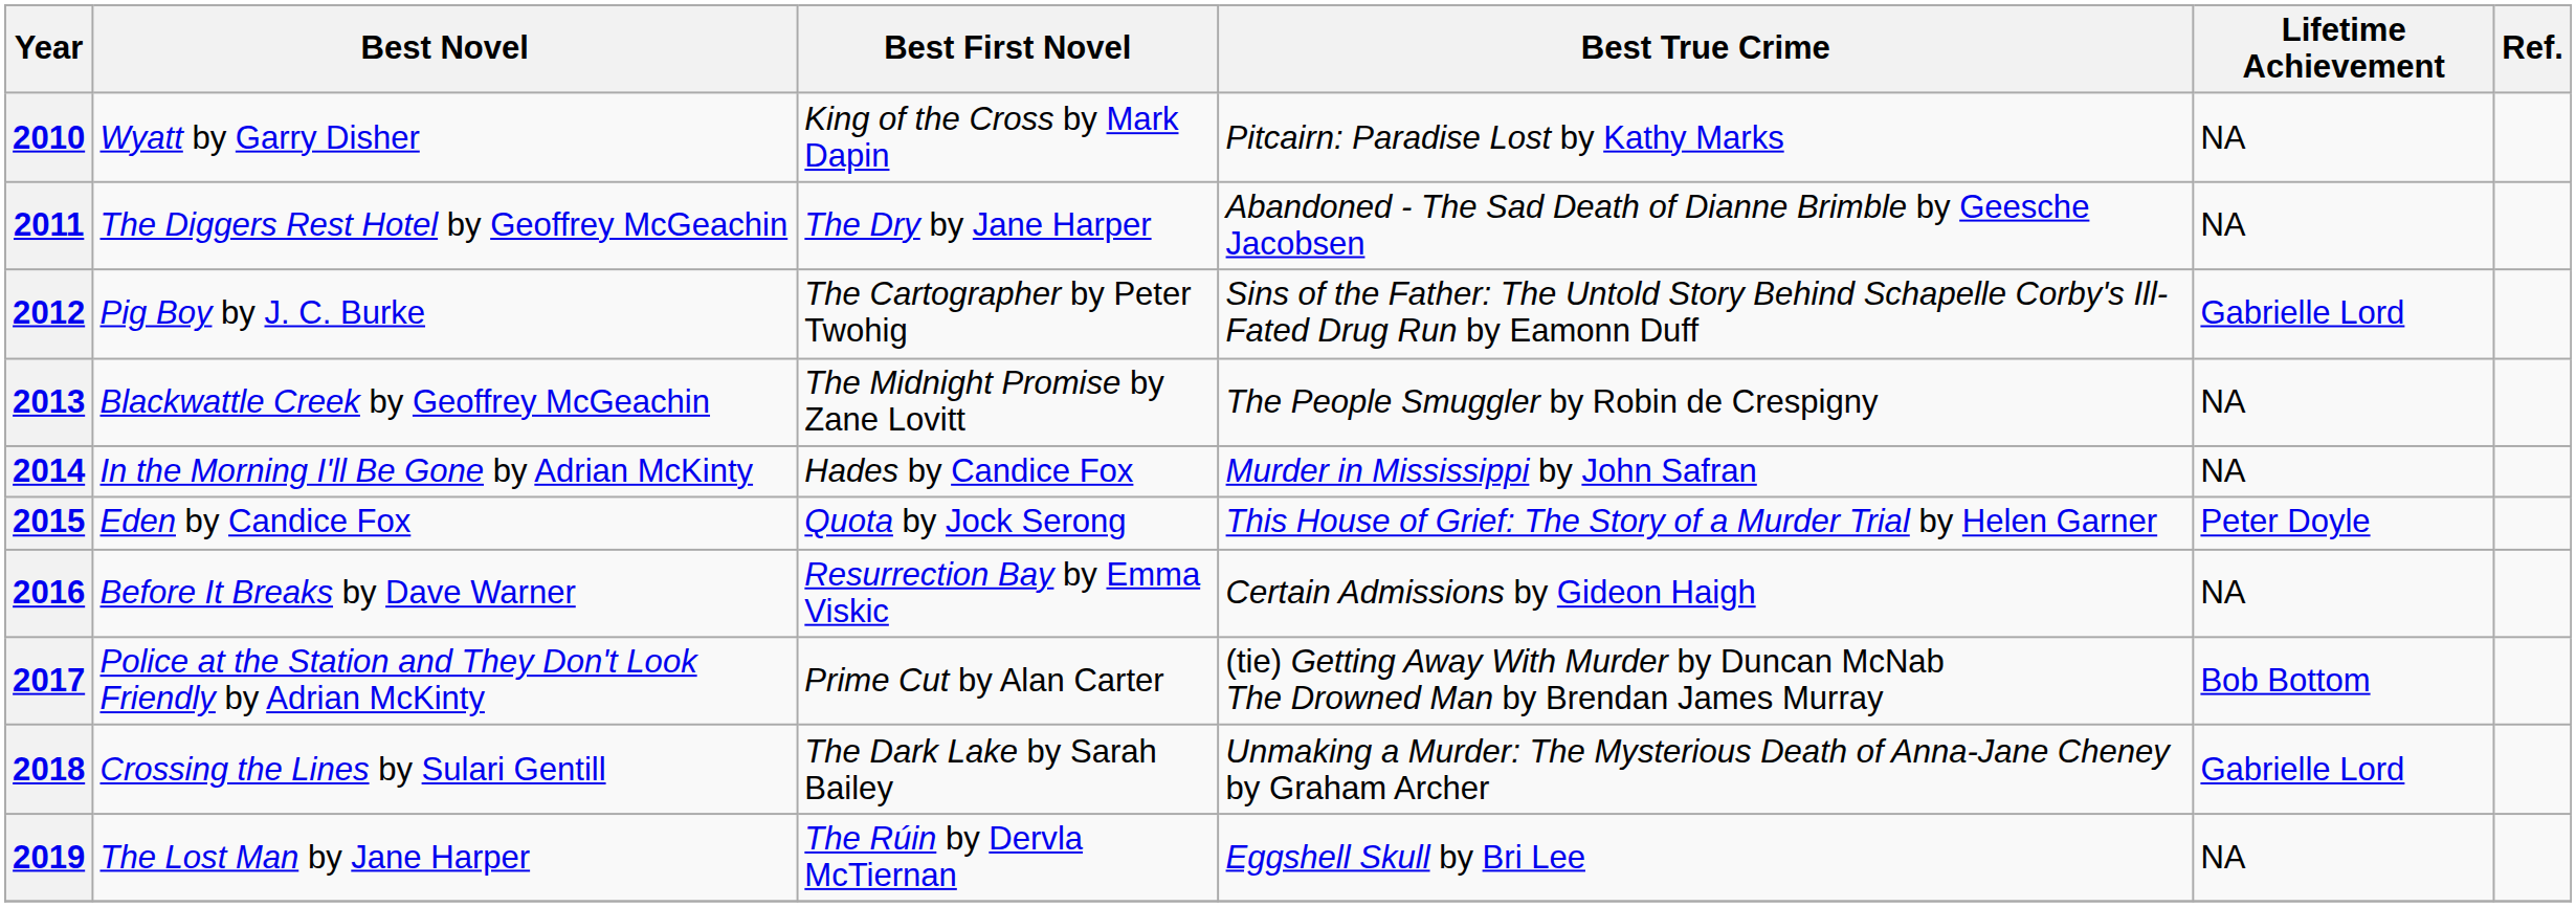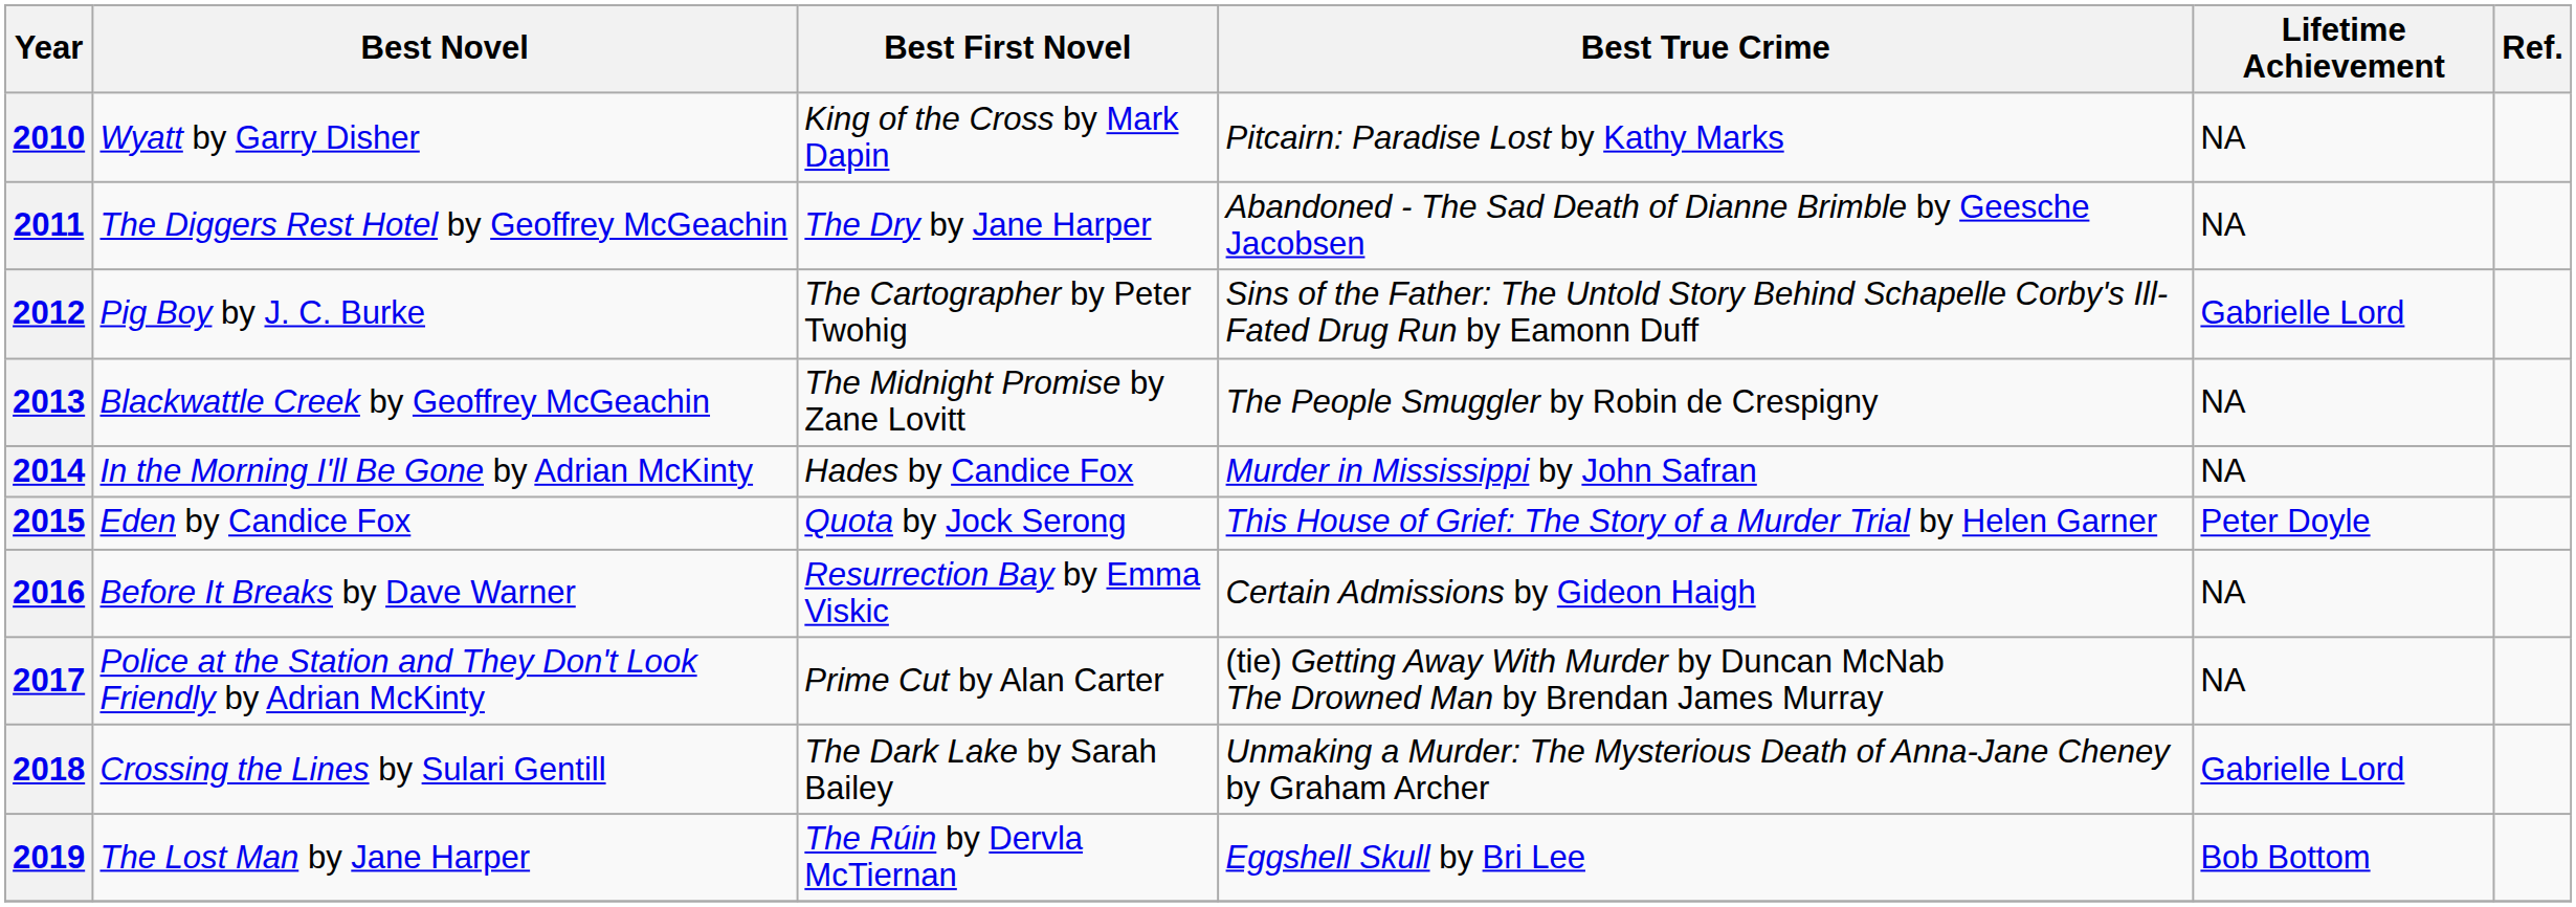 <table class="wikitable" width=100%>
 <tr>
 <th scope=col>Year</th>
 <th scope=col>Best Novel</th>
 <th scope=col>Best First Novel</th>
 <th scope=col>Best True Crime</th>
 <th scope=col>Lifetime Achievement</th>
 <th scope=col>Ref.</th>
 </tr>
 <tr>
 <th><a href='#'>2010</a></th>
 <td><em><a href='#'>Wyatt</a></em> by <a href='#'>Garry Disher</a></td>
 <td><em>King of the Cross</em> by <a href='#'>Mark Dapin</a></td>
 <td><em>Pitcairn: Paradise Lost</em> by <a href='#'>Kathy Marks</a></td>
 <td>NA</td>
 <td></td>
 </tr>
 <tr>
 <th><a href='#'>2011</a></th>
 <td><em><a href='#'>The Diggers Rest Hotel</a></em> by <a href='#'>Geoffrey McGeachin</a></td>
 <td><em><a href='#'>The Dry</a></em> by <a href='#'>Jane Harper</a></td>
 <td><em>Abandoned - The Sad Death of Dianne Brimble</em> by <a href='#'>Geesche Jacobsen</a></td>
 <td>NA</td>
 <td></td>
 </tr>
 <tr>
 <th><a href='#'>2012</a></th>
 <td><em><a href='#'>Pig Boy</a></em> by <a href='#'>J. C. Burke</a></td>
 <td><em>The Cartographer</em> by Peter Twohig</td>
 <td><em>Sins of the Father: The Untold Story Behind Schapelle Corby's Ill-Fated Drug Run</em> by Eamonn Duff</td>
 <td><a href='#'>Gabrielle Lord</a></td>
 <td></td>
 </tr>
 <tr>
 <th><a href='#'>2013</a></th>
 <td><em><a href='#'>Blackwattle Creek</a></em>  by <a href='#'>Geoffrey McGeachin</a></td>
 <td><em>The Midnight Promise</em> by Zane Lovitt</td>
 <td><em>The People Smuggler</em> by Robin de Crespigny</td>
 <td>NA</td>
 <td></td>
 </tr>
 <tr>
 <th><a href='#'>2014</a></th>
 <td><em><a href='#'>In the Morning I'll Be Gone</a></em> by <a href='#'>Adrian McKinty</a></td>
 <td><em>Hades</em> by <a href='#'>Candice Fox</a></td>
 <td><em><a href='#'>Murder in Mississippi</a></em> by <a href='#'>John Safran</a></td>
 <td>NA</td>
 <td></td>
 </tr>
 <tr>
 <th><a href='#'>2015</a></th>
 <td><em><a href='#'>Eden</a></em> by <a href='#'>Candice Fox</a></td>
 <td><em><a href='#'>Quota</a></em> by <a href='#'>Jock Serong</a></td>
 <td><em><a href='#'>This House of Grief: The Story of a Murder Trial</a></em> by <a href='#'>Helen Garner</a></td>
 <td><a href='#'>Peter Doyle</a></td>
 <td></td>
 </tr>
 <tr>
 <th><a href='#'>2016</a></th>
 <td><em><a href='#'>Before It Breaks</a></em> by <a href='#'>Dave Warner</a></td>
 <td><em><a href='#'>Resurrection Bay</a></em> by <a href='#'>Emma Viskic</a></td>
 <td><em>Certain Admissions</em> by <a href='#'>Gideon Haigh</a></td>
 <td>NA</td>
 <td></td>
 </tr>
 <tr>
 <th><a href='#'>2017</a></th>
 <td><em><a href='#'>Police at the Station and They Don't Look Friendly</a></em> by <a href='#'>Adrian McKinty</a></td>
 <td><em>Prime Cut</em> by Alan Carter</td>
 <td>(tie) <em>Getting Away With Murder</em> by Duncan McNab <br><em>The Drowned Man</em> by Brendan James Murray</td>
-<td><a href='#'>Bob Bottom</a></td>
+<td>NA</td>
 <td></td>
 </tr>
 <tr>
 <th><a href='#'>2018</a></th>
 <td><em><a href='#'>Crossing the Lines</a></em> by <a href='#'>Sulari Gentill</a></td>
 <td><em>The Dark Lake</em> by Sarah Bailey</td>
 <td><em>Unmaking a Murder: The Mysterious Death of Anna-Jane Cheney</em> by Graham Archer</td>
 <td><a href='#'>Gabrielle Lord</a></td>
 <td></td>
 </tr>
 <tr>
 <th><a href='#'>2019</a></th>
 <td><em><a href='#'>The Lost Man</a></em> by <a href='#'>Jane Harper</a></td>
 <td><em><a href='#'>The Rúin</a></em> by <a href='#'>Dervla McTiernan</a></td>
 <td><em><a href='#'>Eggshell Skull</a></em> by <a href='#'>Bri Lee</a></td>
-<td>NA</td>
+<td><a href='#'>Bob Bottom</a></td>
 <td></td>
 </tr>
 <tr>
 </tr>
 </table>
